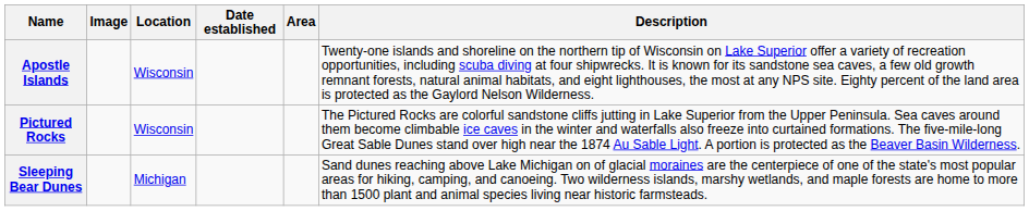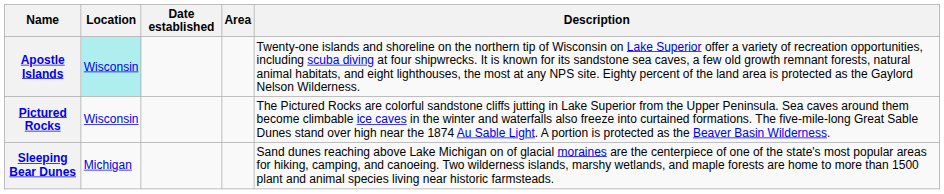 <table class="wikitable sortable plainrowheaders">
 <tr>
 <th scope="col">Name</th>
-<th scope="col" class="unsortable">Image</th>
 <th scope="col">Location</th>
 <th scope="col">Date established</th>
 <th scope="col">Area</th>
 <th scope="col" class="unsortable">Description</th>
 </tr>
 <tr>
 <th scope="row"><a href='#'>Apostle Islands</a></th>
-<td></td>
-<td><a href='#'>Wisconsin</a><br><small></small></td>
+<td style="background: paleturquoise;"><a href='#'>Wisconsin</a><br><small></small></td>
 <td></td>
 <td></td>
 <td>Twenty-one islands and shoreline on the northern tip of Wisconsin on <a href='#'>Lake Superior</a> offer a variety of recreation opportunities, including <a href='#'>scuba diving</a> at four shipwrecks. It is known for its sandstone sea caves, a few old growth remnant forests, natural animal habitats, and eight lighthouses, the most at any NPS site. Eighty percent of the land area is protected as the Gaylord Nelson Wilderness.</td>
 </tr>
 <tr>
 <th scope="row"><a href='#'>Pictured Rocks</a></th>
-<td></td>
 <td><a href='#'>Wisconsin</a><br><small></small></td>
 <td></td>
 <td></td>
 <td>The Pictured Rocks are colorful sandstone cliffs jutting in Lake Superior from the Upper Peninsula. Sea caves around them become climbable <a href='#'>ice caves</a> in the winter and waterfalls also freeze into curtained formations. The five-mile-long Great Sable Dunes stand over  high near the 1874 <a href='#'>Au Sable Light</a>. A portion is protected as the <a href='#'>Beaver Basin Wilderness</a>.</td>
 </tr>
 <tr>
 <th scope="row"><a href='#'>Sleeping Bear Dunes</a></th>
-<td></td>
 <td><a href='#'>Michigan</a><br><small></small></td>
 <td></td>
 <td></td>
 <td>Sand dunes reaching  above Lake Michigan on  of glacial <a href='#'>moraines</a> are the centerpiece of one of the state's most popular areas for hiking, camping, and canoeing. Two wilderness islands, marshy wetlands, and maple forests are home to more than 1500 plant and animal species living near historic farmsteads.</td>
 </tr>
 </table>
